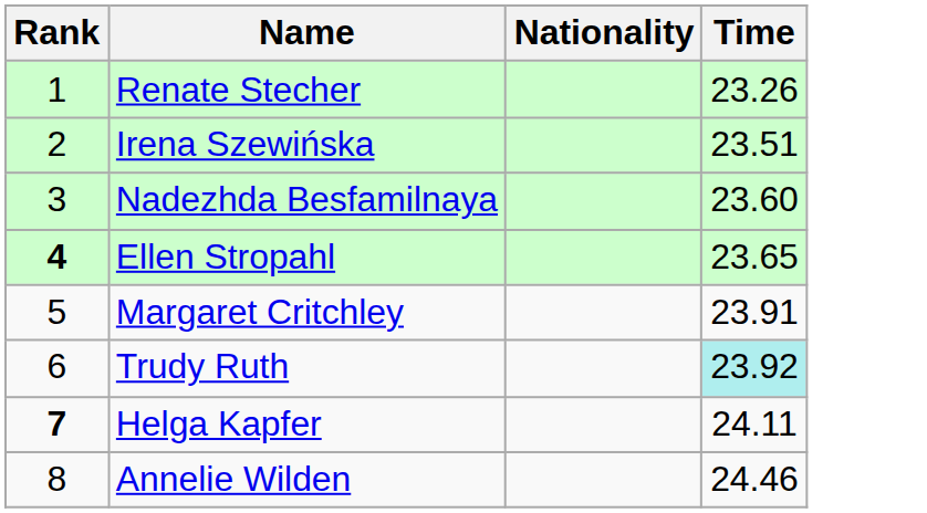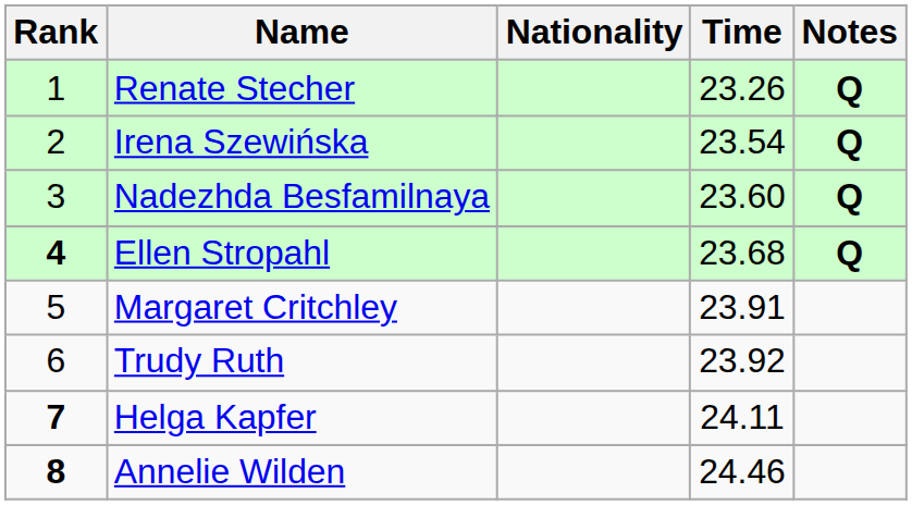 <table class="wikitable sortable" style="text-align:center">
 <tr>
 <th>Rank</th>
 <th>Name</th>
 <th>Nationality</th>
 <th>Time</th>
+<th>Notes</th>
 </tr>
 <tr bgcolor=ccffcc>
 <td>1</td>
 <td align=left><a href='#'>Renate Stecher</a></td>
 <td align=left></td>
 <td>23.26</td>
+<td><strong>Q</strong></td>
 </tr>
 <tr bgcolor=ccffcc>
 <td>2</td>
 <td align=left><a href='#'>Irena Szewińska</a></td>
 <td align=left></td>
-<td>23.51</td>
+<td>23.54</td>
+<td><strong>Q</strong></td>
 </tr>
 <tr bgcolor=ccffcc>
 <td>3</td>
 <td align=left><a href='#'>Nadezhda Besfamilnaya</a></td>
 <td align=left></td>
 <td>23.60</td>
+<td><strong>Q</strong></td>
 </tr>
 <tr bgcolor=ccffcc>
 <td><strong>4</strong></td>
 <td align=left><a href='#'>Ellen Stropahl</a></td>
 <td align=left></td>
-<td>23.65</td>
+<td>23.68</td>
+<td><strong>Q</strong></td>
 </tr>
 <tr>
 <td>5</td>
 <td align=left><a href='#'>Margaret Critchley</a></td>
 <td align=left></td>
 <td>23.91</td>
+<td></td>
 </tr>
 <tr>
 <td>6</td>
 <td align=left><a href='#'>Trudy Ruth</a></td>
 <td align=left></td>
-<td style="background: paleturquoise;">23.92</td>
+<td>23.92</td>
+<td></td>
 </tr>
 <tr>
 <td><strong>7</strong></td>
 <td align=left><a href='#'>Helga Kapfer</a></td>
 <td align=left></td>
 <td>24.11</td>
+<td></td>
 </tr>
 <tr>
-<td>8</td>
+<td><strong>8</strong></td>
 <td align=left><a href='#'>Annelie Wilden</a></td>
 <td align=left></td>
 <td>24.46</td>
+<td></td>
 </tr>
 </table>
